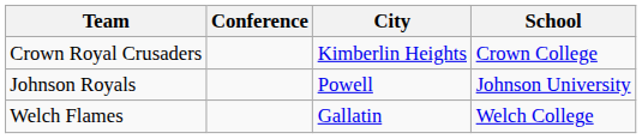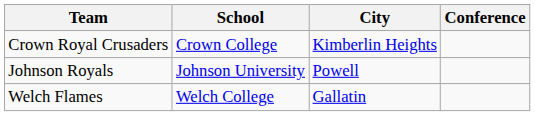 <table class="sortable wikitable">
 <tr>
 <th>Team</th>
+<th>School</th>
+<th>City</th>
 <th>Conference</th>
-<th>City</th>
-<th>School</th>
 </tr>
 <tr>
 <td>Crown Royal Crusaders</td>
+<td><a href='#'>Crown College</a></td>
+<td><a href='#'>Kimberlin Heights</a></td>
 <td></td>
-<td><a href='#'>Kimberlin Heights</a></td>
-<td><a href='#'>Crown College</a></td>
 </tr>
 <tr>
 <td>Johnson Royals</td>
+<td><a href='#'>Johnson University</a></td>
+<td><a href='#'>Powell</a></td>
 <td></td>
-<td><a href='#'>Powell</a></td>
-<td><a href='#'>Johnson University</a></td>
 </tr>
 <tr>
 <td>Welch Flames</td>
+<td><a href='#'>Welch College</a></td>
+<td><a href='#'>Gallatin</a></td>
 <td></td>
-<td><a href='#'>Gallatin</a></td>
-<td><a href='#'>Welch College</a></td>
 </tr>
 </table>
